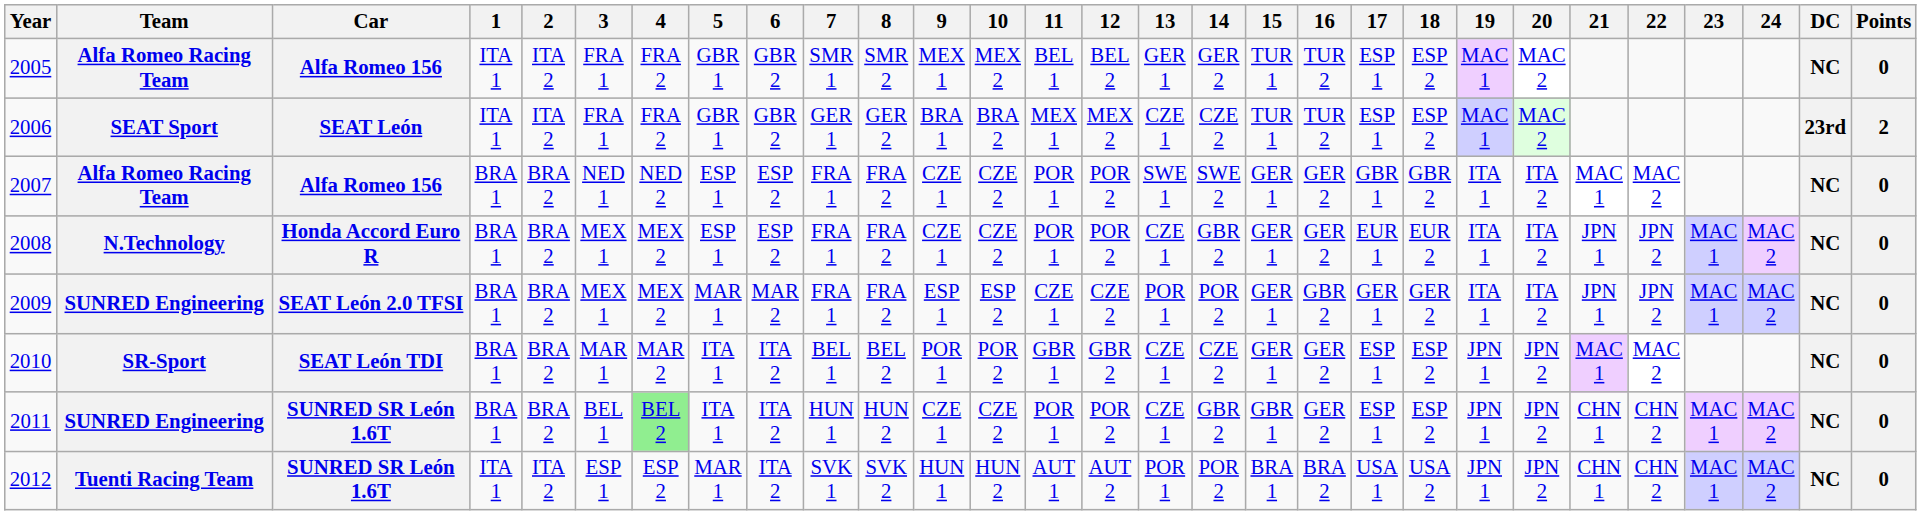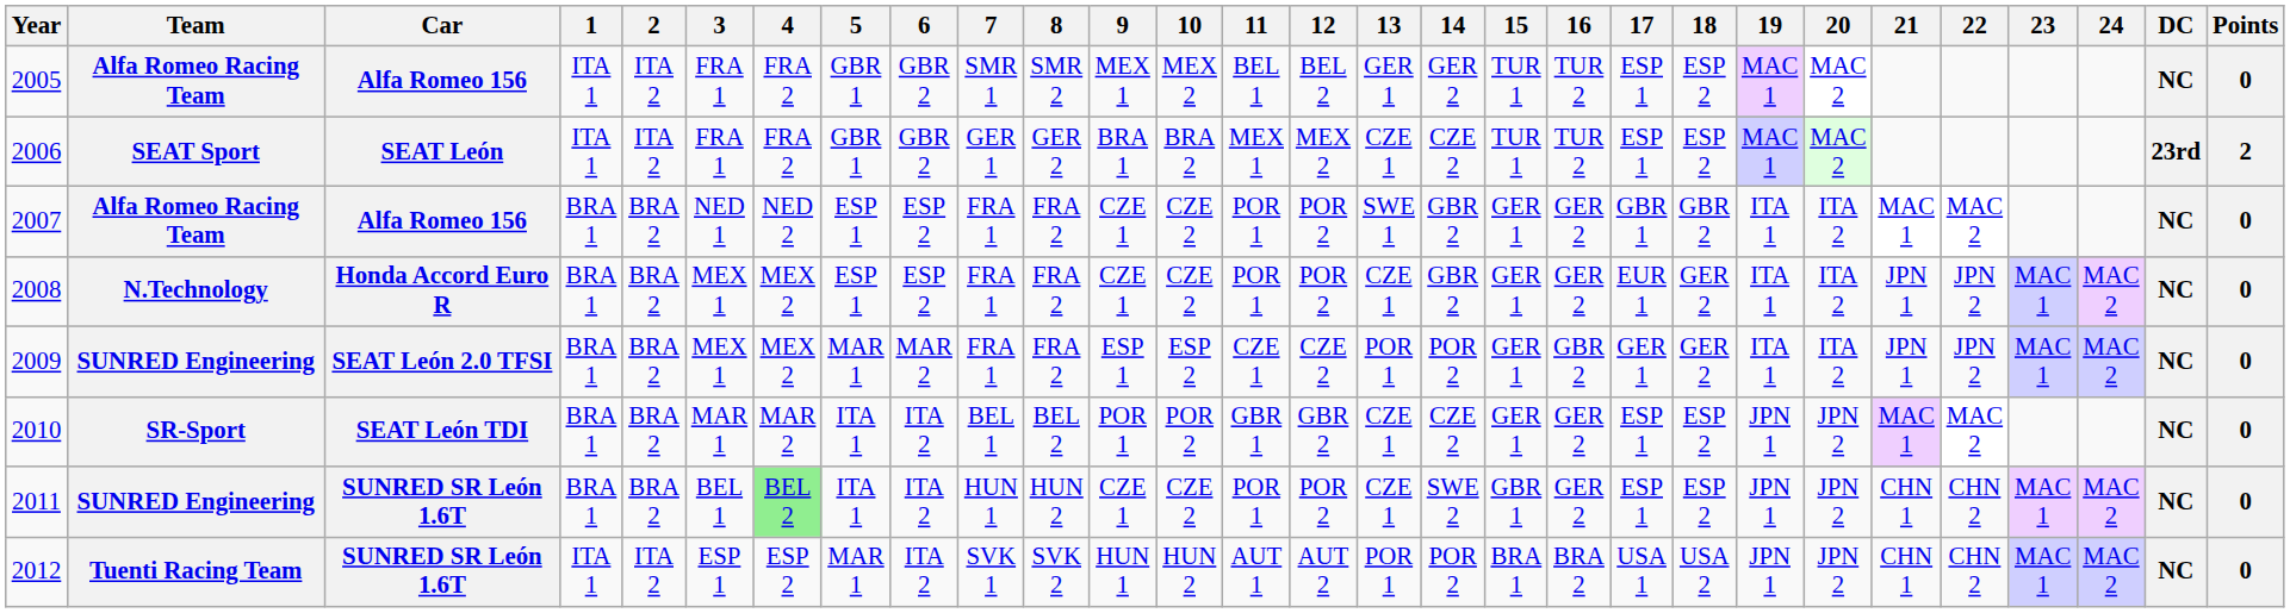 <table class="wikitable" style="text-align:center; font-size:85%">
 <tr>
 <th>Year</th>
 <th>Team</th>
 <th>Car</th>
 <th>1</th>
 <th>2</th>
 <th>3</th>
 <th>4</th>
 <th>5</th>
 <th>6</th>
 <th>7</th>
 <th>8</th>
 <th>9</th>
 <th>10</th>
 <th>11</th>
 <th>12</th>
 <th>13</th>
 <th>14</th>
 <th>15</th>
 <th>16</th>
 <th>17</th>
 <th>18</th>
 <th>19</th>
 <th>20</th>
 <th>21</th>
 <th>22</th>
 <th>23</th>
 <th>24</th>
 <th>DC</th>
 <th>Points</th>
 </tr>
 <tr>
 <td><a href='#'>2005</a></td>
 <th><a href='#'>Alfa Romeo Racing Team</a></th>
 <th><a href='#'>Alfa Romeo 156</a></th>
 <td><a href='#'>ITA<br>1</a></td>
 <td><a href='#'>ITA<br>2</a></td>
 <td><a href='#'>FRA<br>1</a></td>
 <td><a href='#'>FRA<br>2</a></td>
 <td><a href='#'>GBR<br>1</a></td>
 <td><a href='#'>GBR<br>2</a></td>
 <td><a href='#'>SMR<br>1</a></td>
 <td><a href='#'>SMR<br>2</a></td>
 <td><a href='#'>MEX<br>1</a></td>
 <td><a href='#'>MEX<br>2</a></td>
 <td><a href='#'>BEL<br>1</a></td>
 <td><a href='#'>BEL<br>2</a></td>
 <td><a href='#'>GER<br>1</a></td>
 <td><a href='#'>GER<br>2</a></td>
 <td><a href='#'>TUR<br>1</a></td>
 <td><a href='#'>TUR<br>2</a></td>
 <td><a href='#'>ESP<br>1</a></td>
 <td><a href='#'>ESP<br>2</a></td>
 <td style="background:#efcfff;"><a href='#'>MAC<br>1</a><br></td>
 <td style="background:#ffffff;"><a href='#'>MAC<br>2</a><br></td>
 <td></td>
 <td></td>
 <td></td>
 <td></td>
 <th>NC</th>
 <th>0</th>
 </tr>
 <tr>
 <td><a href='#'>2006</a></td>
 <th><a href='#'>SEAT Sport</a></th>
 <th><a href='#'>SEAT León</a></th>
 <td><a href='#'>ITA<br>1</a></td>
 <td><a href='#'>ITA<br>2</a></td>
 <td><a href='#'>FRA<br>1</a></td>
 <td><a href='#'>FRA<br>2</a></td>
 <td><a href='#'>GBR<br>1</a></td>
 <td><a href='#'>GBR<br>2</a></td>
 <td><a href='#'>GER<br>1</a></td>
 <td><a href='#'>GER<br>2</a></td>
 <td><a href='#'>BRA<br>1</a></td>
 <td><a href='#'>BRA<br>2</a></td>
 <td><a href='#'>MEX<br>1</a></td>
 <td><a href='#'>MEX<br>2</a></td>
 <td><a href='#'>CZE<br>1</a></td>
 <td><a href='#'>CZE<br>2</a></td>
 <td><a href='#'>TUR<br>1</a></td>
 <td><a href='#'>TUR<br>2</a></td>
 <td><a href='#'>ESP<br>1</a></td>
 <td><a href='#'>ESP<br>2</a></td>
 <td style="background:#cfcfff;"><a href='#'>MAC<br>1</a><br></td>
 <td style="background:#dfffdf;"><a href='#'>MAC<br>2</a><br></td>
 <td></td>
 <td></td>
 <td></td>
 <td></td>
 <th>23rd</th>
 <th>2</th>
 </tr>
 <tr>
 <td><a href='#'>2007</a></td>
 <th><a href='#'>Alfa Romeo Racing Team</a></th>
 <th><a href='#'>Alfa Romeo 156</a></th>
 <td><a href='#'>BRA<br>1</a></td>
 <td><a href='#'>BRA<br>2</a></td>
 <td><a href='#'>NED<br>1</a></td>
 <td><a href='#'>NED<br>2</a></td>
 <td><a href='#'>ESP<br>1</a></td>
 <td><a href='#'>ESP<br>2</a></td>
 <td><a href='#'>FRA<br>1</a></td>
 <td><a href='#'>FRA<br>2</a></td>
 <td><a href='#'>CZE<br>1</a></td>
 <td><a href='#'>CZE<br>2</a></td>
 <td><a href='#'>POR<br>1</a></td>
 <td><a href='#'>POR<br>2</a></td>
 <td><a href='#'>SWE<br>1</a></td>
-<td><a href='#'>SWE<br>2</a></td>
+<td><a href='#'>GBR<br>2</a></td>
 <td><a href='#'>GER<br>1</a></td>
 <td><a href='#'>GER<br>2</a></td>
 <td><a href='#'>GBR<br>1</a></td>
 <td><a href='#'>GBR<br>2</a></td>
 <td><a href='#'>ITA<br>1</a></td>
 <td><a href='#'>ITA<br>2</a></td>
 <td style="background:#ffffff;"><a href='#'>MAC<br>1</a><br></td>
 <td style="background:#ffffff;"><a href='#'>MAC<br>2</a><br></td>
 <td></td>
 <td></td>
 <th>NC</th>
 <th>0</th>
 </tr>
 <tr>
 <td><a href='#'>2008</a></td>
 <th><a href='#'>N.Technology</a></th>
 <th><a href='#'>Honda Accord Euro R</a></th>
 <td><a href='#'>BRA<br>1</a></td>
 <td><a href='#'>BRA<br>2</a></td>
 <td><a href='#'>MEX<br>1</a></td>
 <td><a href='#'>MEX<br>2</a></td>
 <td><a href='#'>ESP<br>1</a></td>
 <td><a href='#'>ESP<br>2</a></td>
 <td><a href='#'>FRA<br>1</a></td>
 <td><a href='#'>FRA<br>2</a></td>
 <td><a href='#'>CZE<br>1</a></td>
 <td><a href='#'>CZE<br>2</a></td>
 <td><a href='#'>POR<br>1</a></td>
 <td><a href='#'>POR<br>2</a></td>
 <td><a href='#'>CZE<br>1</a></td>
 <td><a href='#'>GBR<br>2</a></td>
 <td><a href='#'>GER<br>1</a></td>
 <td><a href='#'>GER<br>2</a></td>
 <td><a href='#'>EUR<br>1</a></td>
-<td><a href='#'>EUR<br>2</a></td>
+<td><a href='#'>GER<br>2</a></td>
 <td><a href='#'>ITA<br>1</a></td>
 <td><a href='#'>ITA<br>2</a></td>
 <td><a href='#'>JPN<br>1</a></td>
 <td><a href='#'>JPN<br>2</a></td>
 <td style="background:#cfcfff;"><a href='#'>MAC<br>1</a><br></td>
 <td style="background:#efcfff;"><a href='#'>MAC<br>2</a><br></td>
 <th>NC</th>
 <th>0</th>
 </tr>
 <tr>
 <td><a href='#'>2009</a></td>
 <th><a href='#'>SUNRED Engineering</a></th>
 <th><a href='#'>SEAT León 2.0 TFSI</a></th>
 <td><a href='#'>BRA<br>1</a></td>
 <td><a href='#'>BRA<br>2</a></td>
 <td><a href='#'>MEX<br>1</a></td>
 <td><a href='#'>MEX<br>2</a></td>
 <td><a href='#'>MAR<br>1</a></td>
 <td><a href='#'>MAR<br>2</a></td>
 <td><a href='#'>FRA<br>1</a></td>
 <td><a href='#'>FRA<br>2</a></td>
 <td><a href='#'>ESP<br>1</a></td>
 <td><a href='#'>ESP<br>2</a></td>
 <td><a href='#'>CZE<br>1</a></td>
 <td><a href='#'>CZE<br>2</a></td>
 <td><a href='#'>POR<br>1</a></td>
 <td><a href='#'>POR<br>2</a></td>
 <td><a href='#'>GER<br>1</a></td>
 <td><a href='#'>GBR<br>2</a></td>
 <td><a href='#'>GER<br>1</a></td>
 <td><a href='#'>GER<br>2</a></td>
 <td><a href='#'>ITA<br>1</a></td>
 <td><a href='#'>ITA<br>2</a></td>
 <td><a href='#'>JPN<br>1</a></td>
 <td><a href='#'>JPN<br>2</a></td>
 <td style="background:#cfcfff;"><a href='#'>MAC<br>1</a><br></td>
 <td style="background:#cfcfff;"><a href='#'>MAC<br>2</a><br></td>
 <th>NC</th>
 <th>0</th>
 </tr>
 <tr>
 <td><a href='#'>2010</a></td>
 <th><a href='#'>SR-Sport</a></th>
 <th><a href='#'>SEAT León TDI</a></th>
 <td><a href='#'>BRA<br>1</a></td>
 <td><a href='#'>BRA<br>2</a></td>
 <td><a href='#'>MAR<br>1</a></td>
 <td><a href='#'>MAR<br>2</a></td>
 <td><a href='#'>ITA<br>1</a></td>
 <td><a href='#'>ITA<br>2</a></td>
 <td><a href='#'>BEL<br>1</a></td>
 <td><a href='#'>BEL<br>2</a></td>
 <td><a href='#'>POR<br>1</a></td>
 <td><a href='#'>POR<br>2</a></td>
 <td><a href='#'>GBR<br>1</a></td>
 <td><a href='#'>GBR<br>2</a></td>
 <td><a href='#'>CZE<br>1</a></td>
 <td><a href='#'>CZE<br>2</a></td>
 <td><a href='#'>GER<br>1</a></td>
 <td><a href='#'>GER<br>2</a></td>
 <td><a href='#'>ESP<br>1</a></td>
 <td><a href='#'>ESP<br>2</a></td>
 <td><a href='#'>JPN<br>1</a></td>
 <td><a href='#'>JPN<br>2</a></td>
 <td style="background:#efcfff;"><a href='#'>MAC<br>1</a><br></td>
 <td style="background:#ffffff;"><a href='#'>MAC<br>2</a><br></td>
 <td></td>
 <td></td>
 <th>NC</th>
 <th>0</th>
 </tr>
 <tr>
 <td><a href='#'>2011</a></td>
 <th><a href='#'>SUNRED Engineering</a></th>
 <th><a href='#'>SUNRED SR León 1.6T</a></th>
 <td><a href='#'>BRA<br>1</a></td>
 <td><a href='#'>BRA<br>2</a></td>
 <td><a href='#'>BEL<br>1</a></td>
 <td style="background: lightgreen;"><a href='#'>BEL<br>2</a></td>
 <td><a href='#'>ITA<br>1</a></td>
 <td><a href='#'>ITA<br>2</a></td>
 <td><a href='#'>HUN<br>1</a></td>
 <td><a href='#'>HUN<br>2</a></td>
 <td><a href='#'>CZE<br>1</a></td>
 <td><a href='#'>CZE<br>2</a></td>
 <td><a href='#'>POR<br>1</a></td>
 <td><a href='#'>POR<br>2</a></td>
 <td><a href='#'>CZE<br>1</a></td>
-<td><a href='#'>GBR<br>2</a></td>
+<td><a href='#'>SWE<br>2</a></td>
 <td><a href='#'>GBR<br>1</a></td>
 <td><a href='#'>GER<br>2</a></td>
 <td><a href='#'>ESP<br>1</a></td>
 <td><a href='#'>ESP<br>2</a></td>
 <td><a href='#'>JPN<br>1</a></td>
 <td><a href='#'>JPN<br>2</a></td>
 <td><a href='#'>CHN<br>1</a></td>
 <td><a href='#'>CHN<br>2</a></td>
 <td style="background:#efcfff;"><a href='#'>MAC<br>1</a><br></td>
 <td style="background:#efcfff;"><a href='#'>MAC<br>2</a><br></td>
 <th>NC</th>
 <th>0</th>
 </tr>
 <tr>
 <td><a href='#'>2012</a></td>
 <th><a href='#'>Tuenti Racing Team</a></th>
 <th><a href='#'>SUNRED SR León 1.6T</a></th>
 <td><a href='#'>ITA<br>1</a></td>
 <td><a href='#'>ITA<br>2</a></td>
 <td><a href='#'>ESP<br>1</a></td>
 <td><a href='#'>ESP<br>2</a></td>
 <td><a href='#'>MAR<br>1</a></td>
 <td><a href='#'>ITA<br>2</a></td>
 <td><a href='#'>SVK<br>1</a></td>
 <td><a href='#'>SVK<br>2</a></td>
 <td><a href='#'>HUN<br>1</a></td>
 <td><a href='#'>HUN<br>2</a></td>
 <td><a href='#'>AUT<br>1</a></td>
 <td><a href='#'>AUT<br>2</a></td>
 <td><a href='#'>POR<br>1</a></td>
 <td><a href='#'>POR<br>2</a></td>
 <td><a href='#'>BRA<br>1</a></td>
 <td><a href='#'>BRA<br>2</a></td>
 <td><a href='#'>USA<br>1</a></td>
 <td><a href='#'>USA<br>2</a></td>
 <td><a href='#'>JPN<br>1</a></td>
 <td><a href='#'>JPN<br>2</a></td>
 <td><a href='#'>CHN<br>1</a></td>
 <td><a href='#'>CHN<br>2</a></td>
 <td style="background:#cfcfff;"><a href='#'>MAC<br>1</a><br></td>
 <td style="background:#cfcfff;"><a href='#'>MAC<br>2</a><br></td>
 <th>NC</th>
 <th>0</th>
 </tr>
 </table>
